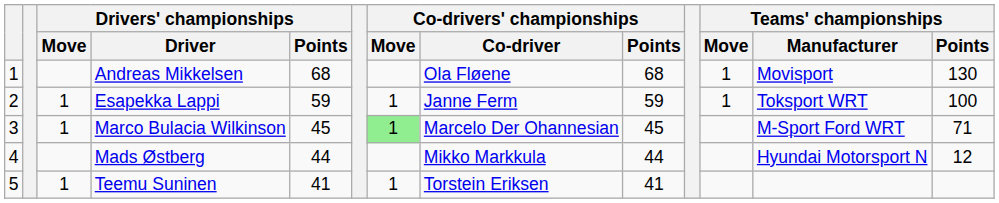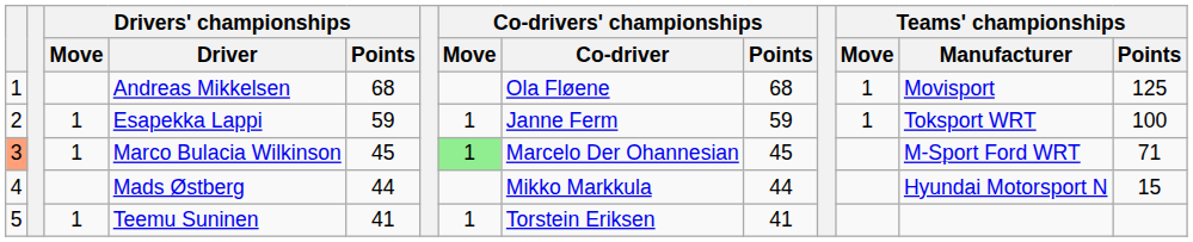 <table class="wikitable" style="font-size:85%;">
 <tr>
 <th rowspan="2"></th>
 <th rowspan="7" style="width:5px;"></th>
 <th colspan="3">Drivers' championships</th>
 <th rowspan="7" style="width:5px;"></th>
 <th colspan="3" nowrap>Co-drivers' championships</th>
 <th rowspan="7" style="width:5px;"></th>
 <th colspan="3" nowrap>Teams' championships</th>
 </tr>
 <tr>
 <th>Move</th>
 <th>Driver</th>
 <th>Points</th>
 <th>Move</th>
 <th>Co-driver</th>
 <th>Points</th>
 <th>Move</th>
 <th>Manufacturer</th>
 <th>Points</th>
 </tr>
 <tr>
 <td align="center">1</td>
 <td align="center"></td>
 <td><a href='#'>Andreas Mikkelsen</a></td>
 <td align="center">68</td>
 <td align="center"></td>
 <td><a href='#'>Ola Fløene</a></td>
 <td align="center">68</td>
 <td align="center"> 1</td>
 <td><a href='#'>Movisport</a></td>
-<td align="center">130</td>
+<td align="center">125</td>
 </tr>
 <tr>
 <td align="center">2</td>
 <td align="center"> 1</td>
 <td><a href='#'>Esapekka Lappi</a></td>
 <td align="center">59</td>
 <td align="center"> 1</td>
 <td><a href='#'>Janne Ferm</a></td>
 <td align="center">59</td>
 <td align="center"> 1</td>
 <td><a href='#'>Toksport WRT</a></td>
 <td align="center">100</td>
 </tr>
 <tr>
-<td align="center">3</td>
+<td align="center" style="background: lightsalmon;">3</td>
 <td align="center"> 1</td>
 <td><a href='#'>Marco Bulacia Wilkinson</a></td>
 <td align="center">45</td>
 <td align="center" style="background: lightgreen;"> 1</td>
 <td><a href='#'>Marcelo Der Ohannesian</a></td>
 <td align="center">45</td>
 <td align="center"></td>
 <td><a href='#'>M-Sport Ford WRT</a></td>
 <td align="center">71</td>
 </tr>
 <tr>
 <td align="center">4</td>
 <td align="center"></td>
 <td><a href='#'>Mads Østberg</a></td>
 <td align="center">44</td>
 <td align="center"></td>
 <td><a href='#'>Mikko Markkula</a></td>
 <td align="center">44</td>
 <td align="center"></td>
 <td><a href='#'>Hyundai Motorsport N</a></td>
-<td align="center">12</td>
+<td align="center">15</td>
 </tr>
 <tr>
 <td align="center">5</td>
 <td align="center"> 1</td>
 <td><a href='#'>Teemu Suninen</a></td>
 <td align="center">41</td>
 <td align="center"> 1</td>
 <td><a href='#'>Torstein Eriksen</a></td>
 <td align="center">41</td>
 <td></td>
 <td></td>
 <td></td>
 </tr>
 </table>
